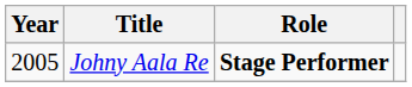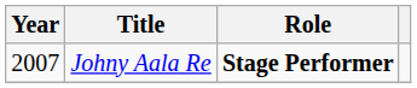 <table class="wikitable plainrowheaders sortable" style="margin-right: 0;">
 <tr>
 <th scope="col">Year</th>
 <th scope="col">Title</th>
 <th scope="col">Role</th>
 <th scope="col" class="unsortable"></th>
 </tr>
 <tr>
-<td>2005</td>
+<td>2007</td>
 <td scope="row"><em><a href='#'>Johny Aala Re</a></em></td>
 <td><strong>Stage Performer</strong></td>
 <td style="text-align:center;"></td>
 </tr>
 <tr>
 </tr>
 </table>
